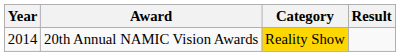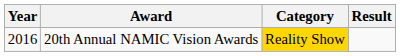 <table class="wikitable">
 <tr>
 <th>Year</th>
 <th>Award</th>
 <th>Category</th>
 <th>Result</th>
 </tr>
 <tr>
-<td style="text-align:center;">2014</td>
+<td style="text-align:center;">2016</td>
 <td>20th Annual NAMIC Vision Awards</td>
 <td style="background: gold;">Reality Show</td>
 <td></td>
 </tr>
 </table>
